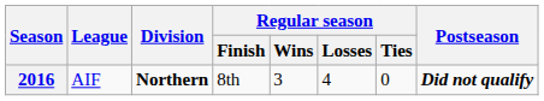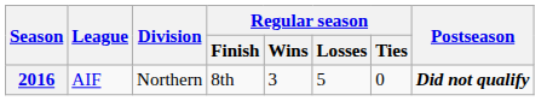 <table class="wikitable" style="font-size: 95%;" style="text-align:center">
 <tr>
 <th rowspan="2"><a href='#'>Season</a></th>
 <th rowspan="2"><a href='#'>League</a></th>
 <th rowspan="2"><a href='#'>Division</a></th>
 <th colspan="4"><a href='#'>Regular season</a></th>
 <th rowspan="2"><a href='#'>Postseason</a></th>
 </tr>
 <tr>
 <th>Finish</th>
 <th>Wins</th>
 <th>Losses</th>
 <th>Ties</th>
 </tr>
 <tr>
 <th><a href='#'>2016</a></th>
 <td><a href='#'>AIF</a></td>
-<td><strong>Northern</strong></td>
+<td>Northern</td>
 <td>8th</td>
 <td>3</td>
-<td>4</td>
+<td>5</td>
 <td>0</td>
 <td align=left><strong><em>Did not qualify</em></strong></td>
 </tr>
 </table>
